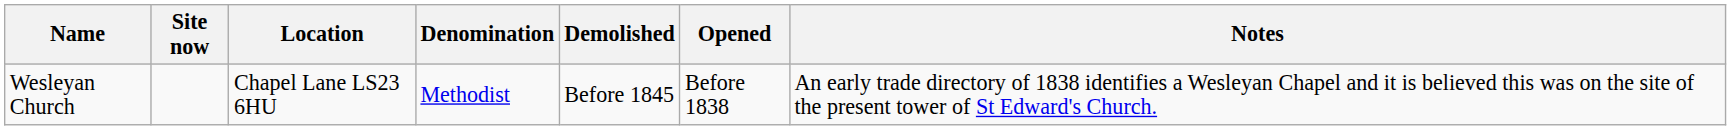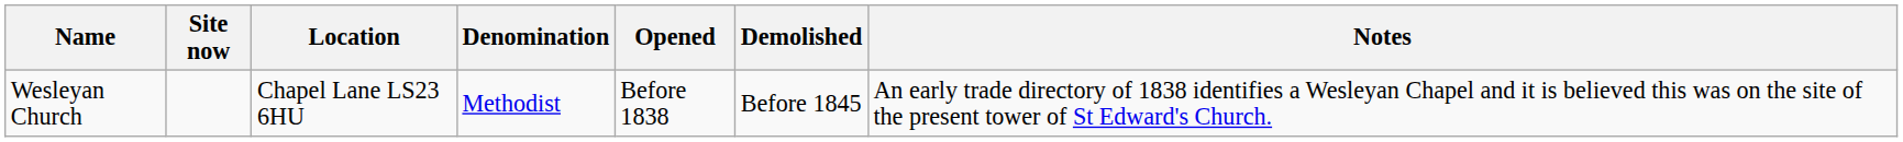 <table class="wikitable sortable">
 <tr>
 <th>Name</th>
 <th class="unsortable">Site now</th>
 <th>Location</th>
 <th>Denomination</th>
+<th>Opened</th>
 <th>Demolished</th>
-<th>Opened</th>
 <th class="unsortable">Notes</th>
 </tr>
 <tr>
 <td>Wesleyan Church</td>
 <td></td>
 <td>Chapel Lane LS23 6HU</td>
 <td><a href='#'>Methodist</a></td>
+<td>Before 1838</td>
 <td>Before 1845</td>
-<td>Before 1838</td>
 <td>An early trade directory of 1838 identifies a Wesleyan Chapel and it is believed this was on the site of the present tower of <a href='#'>St Edward's Church.</a></td>
 </tr>
 </table>
